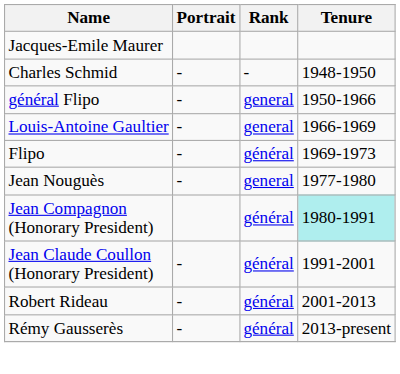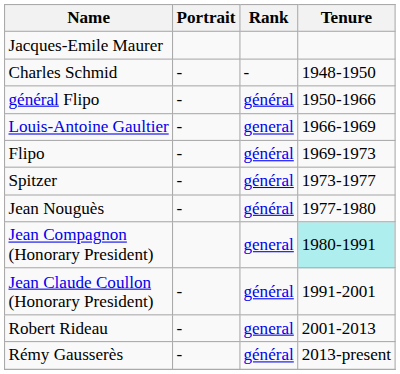 <table class=wikitable>
 <tr>
 <th>Name</th>
 <th>Portrait</th>
 <th>Rank</th>
 <th>Tenure</th>
 </tr>
 <tr>
 <td>Jacques-Emile Maurer</td>
 <td></td>
 <td></td>
 <td></td>
 </tr>
 <tr>
 <td>Charles Schmid</td>
 <td>-</td>
 <td>-</td>
 <td>1948-1950</td>
 </tr>
 <tr>
 <td><a href='#'>général</a> Flipo</td>
 <td>-</td>
-<td><a href='#'>general</a></td>
+<td><a href='#'>général</a></td>
 <td>1950-1966</td>
 </tr>
 <tr>
 <td><a href='#'>Louis-Antoine Gaultier</a></td>
 <td>-</td>
 <td><a href='#'>general</a></td>
 <td>1966-1969</td>
 </tr>
 <tr>
 <td>Flipo</td>
 <td>-</td>
 <td><a href='#'>général</a></td>
 <td>1969-1973</td>
 </tr>
 <tr>
+<td>Spitzer</td>
+<td>-</td>
+<td><a href='#'>général</a></td>
+<td>1973-1977</td>
+</tr>
+<tr>
 <td>Jean Nouguès</td>
 <td>-</td>
-<td><a href='#'>general</a></td>
+<td><a href='#'>général</a></td>
 <td>1977-1980</td>
 </tr>
 <tr>
 <td><a href='#'>Jean Compagnon</a><br>(Honorary President)</td>
 <td></td>
-<td><a href='#'>général</a></td>
+<td><a href='#'>general</a></td>
 <td style="background: paleturquoise;">1980-1991</td>
 </tr>
 <tr>
 <td><a href='#'>Jean Claude Coullon</a><br>(Honorary President)</td>
 <td>-</td>
 <td><a href='#'>général</a></td>
 <td>1991-2001</td>
 </tr>
 <tr>
 <td>Robert Rideau</td>
 <td>-</td>
-<td><a href='#'>général</a></td>
+<td><a href='#'>general</a></td>
 <td>2001-2013</td>
 </tr>
 <tr>
 <td>Rémy Gausserès</td>
 <td>-</td>
 <td><a href='#'>général</a></td>
 <td>2013-present</td>
 </tr>
 <tr>
 </tr>
 </table>
